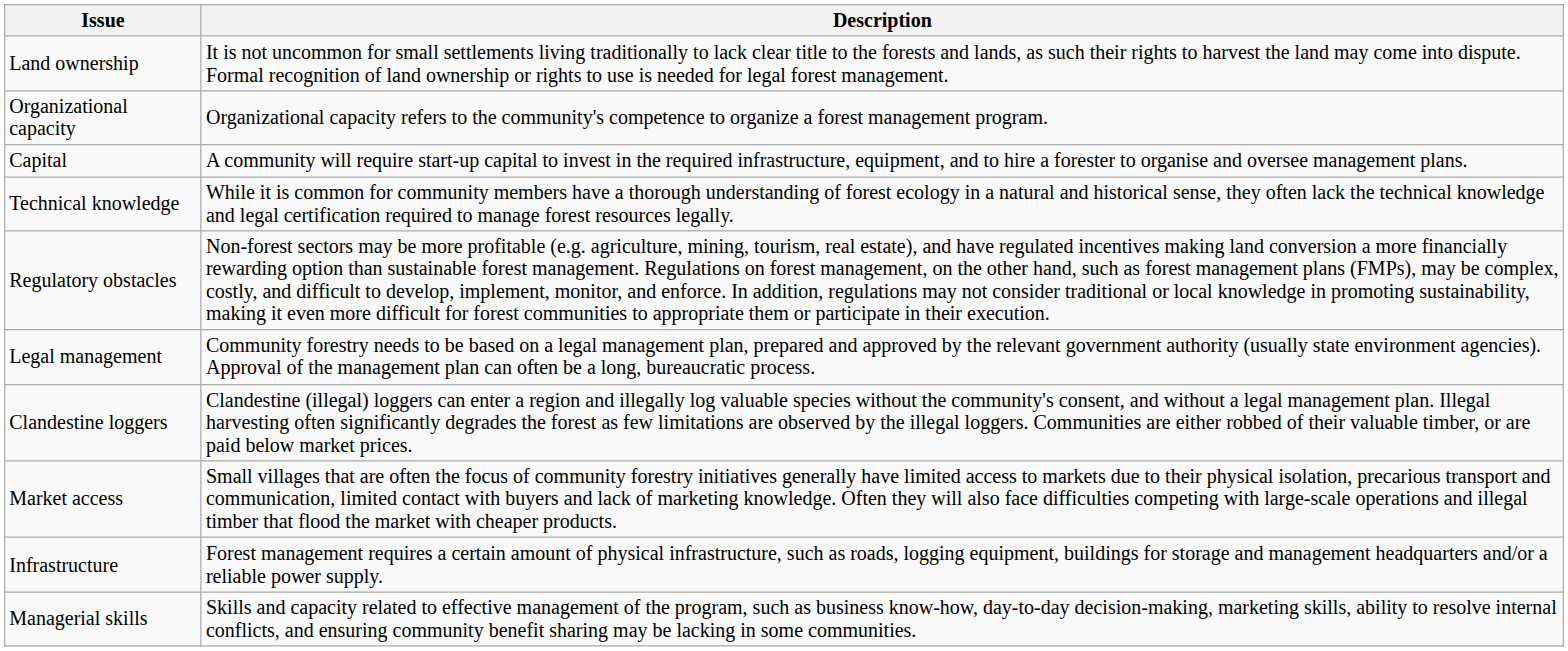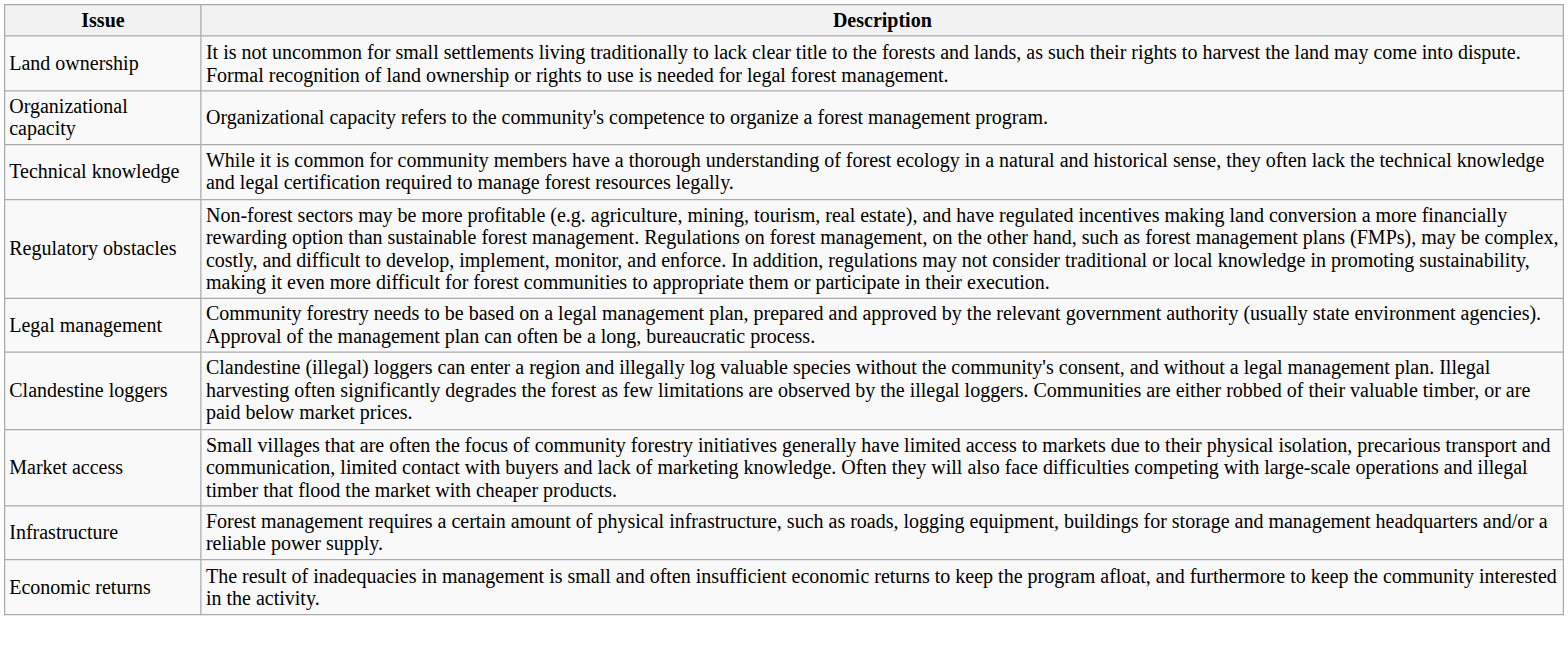 <table class="wikitable">
 <tr>
 <th width=150px>Issue</th>
 <th>Description</th>
 </tr>
 <tr>
 <td>Land ownership</td>
 <td>It is not uncommon for small settlements living traditionally to lack clear title to the forests and lands, as such their rights to harvest the land may come into dispute. Formal recognition of land ownership or rights to use is needed for legal forest management.</td>
 </tr>
 <tr>
 <td>Organizational capacity</td>
 <td>Organizational capacity refers to the community's competence to organize a forest management program.</td>
-</tr>
-<tr>
-<td>Capital</td>
-<td>A community will require start-up capital to invest in the required infrastructure, equipment, and to hire a forester to organise and oversee management plans.</td>
 </tr>
 <tr>
 <td>Technical knowledge</td>
 <td>While it is common for community members have a thorough understanding of forest ecology in a natural and historical sense, they often lack the technical knowledge and legal certification required to manage forest resources legally.</td>
 </tr>
 <tr>
 <td>Regulatory obstacles</td>
 <td>Non-forest sectors may be more profitable (e.g. agriculture, mining, tourism, real estate), and have regulated incentives making land conversion a more financially rewarding option than sustainable forest management. Regulations on forest management, on the other hand, such as forest management plans (FMPs), may be complex, costly, and difficult to develop, implement, monitor, and enforce. In addition, regulations may not consider traditional or local knowledge in promoting sustainability, making it even more difficult for forest communities to appropriate them or participate in their execution.</td>
 </tr>
 <tr>
 <td>Legal management</td>
 <td>Community forestry needs to be based on a legal management plan, prepared and approved by the relevant government authority (usually state environment agencies). Approval of the management plan can often be a long, bureaucratic process.</td>
 </tr>
 <tr>
 <td>Clandestine loggers</td>
 <td>Clandestine (illegal) loggers can enter a region and illegally log valuable species without the community's consent, and without a legal management plan. Illegal harvesting often significantly degrades the forest as few limitations are observed by the illegal loggers. Communities are either robbed of their valuable timber, or are paid below market prices.</td>
 </tr>
 <tr>
 <td>Market access</td>
 <td>Small villages that are often the focus of community forestry initiatives generally have limited access to markets due to their physical isolation, precarious transport and communication, limited contact with buyers and lack of marketing knowledge. Often they will also face difficulties competing with large-scale operations and illegal timber that flood the market with cheaper products.</td>
 </tr>
 <tr>
 <td>Infrastructure</td>
 <td>Forest management requires a certain amount of physical infrastructure, such as roads, logging equipment, buildings for storage and management headquarters and/or a reliable power supply.</td>
 </tr>
 <tr>
-<td>Managerial skills</td>
-<td>Skills and capacity related to effective management of the program, such as business know-how, day-to-day decision-making, marketing skills, ability to resolve internal conflicts, and ensuring community benefit sharing may be lacking in some communities.</td>
+<td>Economic returns</td>
+<td>The result of inadequacies in management is small and often insufficient economic returns to keep the program afloat, and furthermore to keep the community interested in the activity.</td>
 </tr>
 </table>
